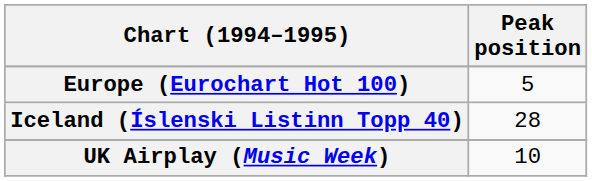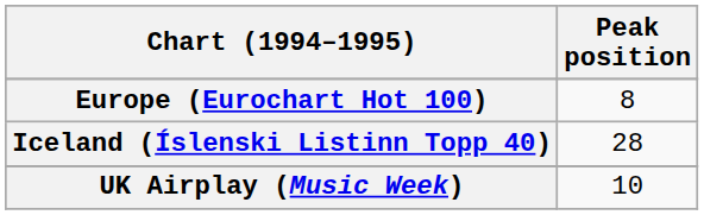 <table class="wikitable sortable plainrowheaders" style="text-align:center">
 <tr>
 <th>Chart (1994–1995)</th>
 <th>Peak<br>position</th>
 </tr>
 <tr>
 </tr>
 <tr>
 </tr>
 <tr>
 <th scope="row">Europe (<a href='#'>Eurochart Hot 100</a>)</th>
-<td>5</td>
+<td>8</td>
 </tr>
 <tr>
 <th scope="row">Iceland (<a href='#'>Íslenski Listinn Topp 40</a>)</th>
 <td>28</td>
 </tr>
 <tr>
 </tr>
 <tr>
 </tr>
 <tr>
 </tr>
 <tr>
 </tr>
 <tr>
 </tr>
 <tr>
 </tr>
 <tr>
 <th scope="row">UK Airplay (<em><a href='#'>Music Week</a></em>)</th>
 <td>10</td>
 </tr>
 </table>
